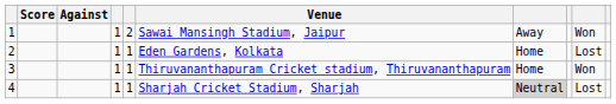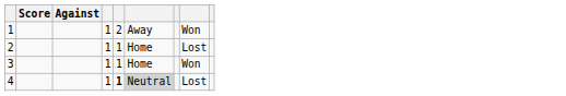 <table class="wikitable sortable">
 <tr>
 <th></th>
 <th>Score</th>
 <th>Against</th>
 <th><a href='#'></a></th>
 <th><a href='#'></a></th>
-<th>Venue</th>
 <th></th>
 <th></th>
 <th></th>
 <th scope="col" class="unsortable"></th>
 </tr>
 <tr>
 <td>1</td>
 <td></td>
 <td></td>
 <td>1</td>
 <td>2</td>
-<td><a href='#'>Sawai Mansingh Stadium</a>, <a href='#'>Jaipur</a></td>
 <td>Away</td>
 <td></td>
 <td>Won</td>
 <td></td>
 </tr>
 <tr>
 <td>2</td>
 <td></td>
 <td></td>
 <td>1</td>
 <td>1</td>
-<td><a href='#'>Eden Gardens</a>, <a href='#'>Kolkata</a></td>
 <td>Home</td>
 <td></td>
 <td>Lost</td>
 <td></td>
 </tr>
 <tr>
 <td>3</td>
 <td></td>
 <td></td>
 <td>1</td>
 <td>1</td>
-<td><a href='#'>Thiruvananthapuram Cricket stadium</a>, <a href='#'>Thiruvananthapuram</a></td>
 <td>Home</td>
 <td></td>
 <td>Won</td>
 <td></td>
 </tr>
 <tr>
 <td>4</td>
 <td></td>
 <td></td>
 <td>1</td>
-<td>1</td>
-<td><a href='#'>Sharjah Cricket Stadium</a>, <a href='#'>Sharjah</a></td>
+<td><strong>1</strong></td>
 <td style="background: lightgrey;">Neutral</td>
 <td></td>
 <td>Lost</td>
 <td></td>
 </tr>
 </table>
